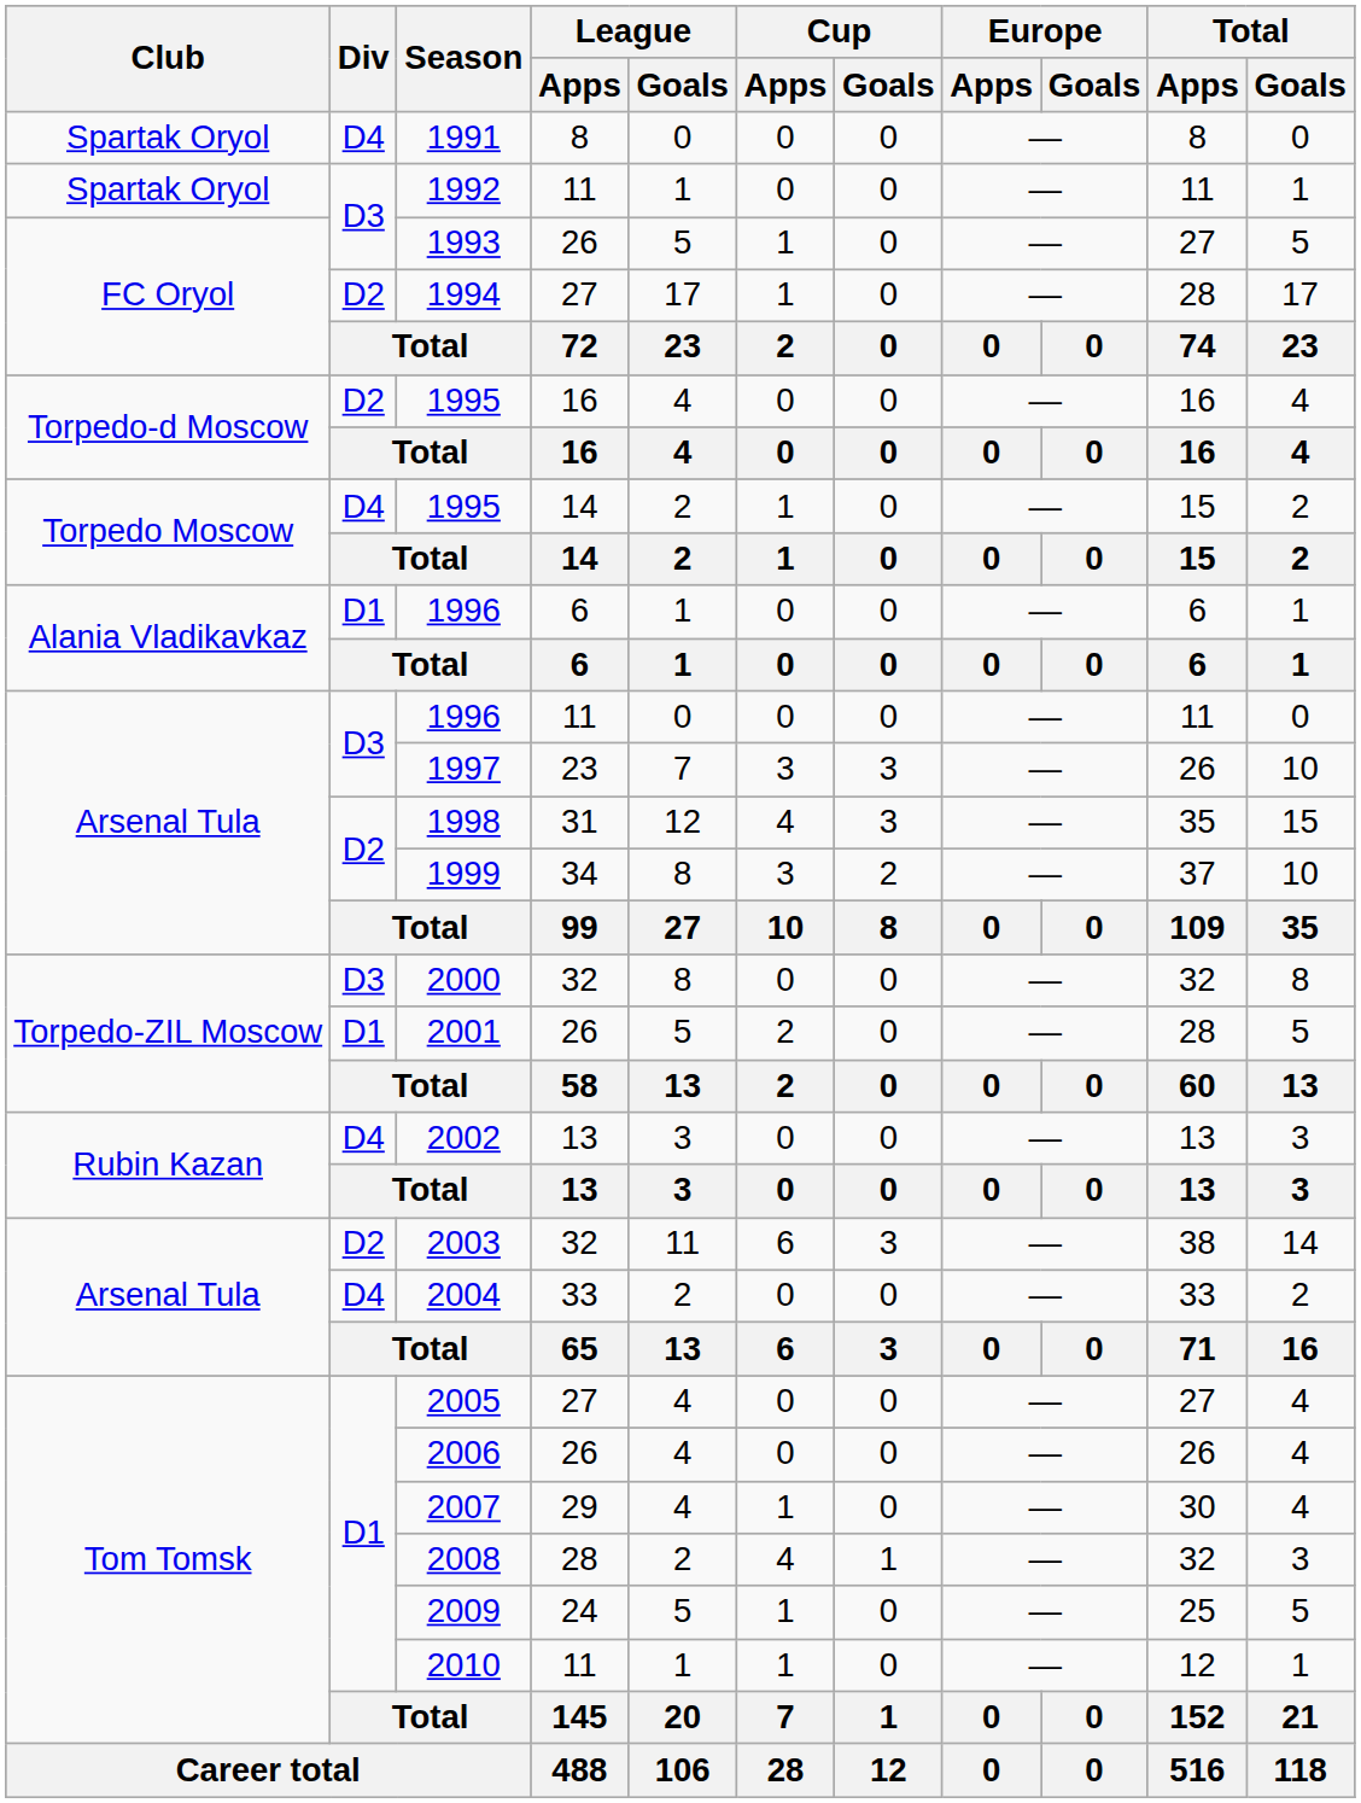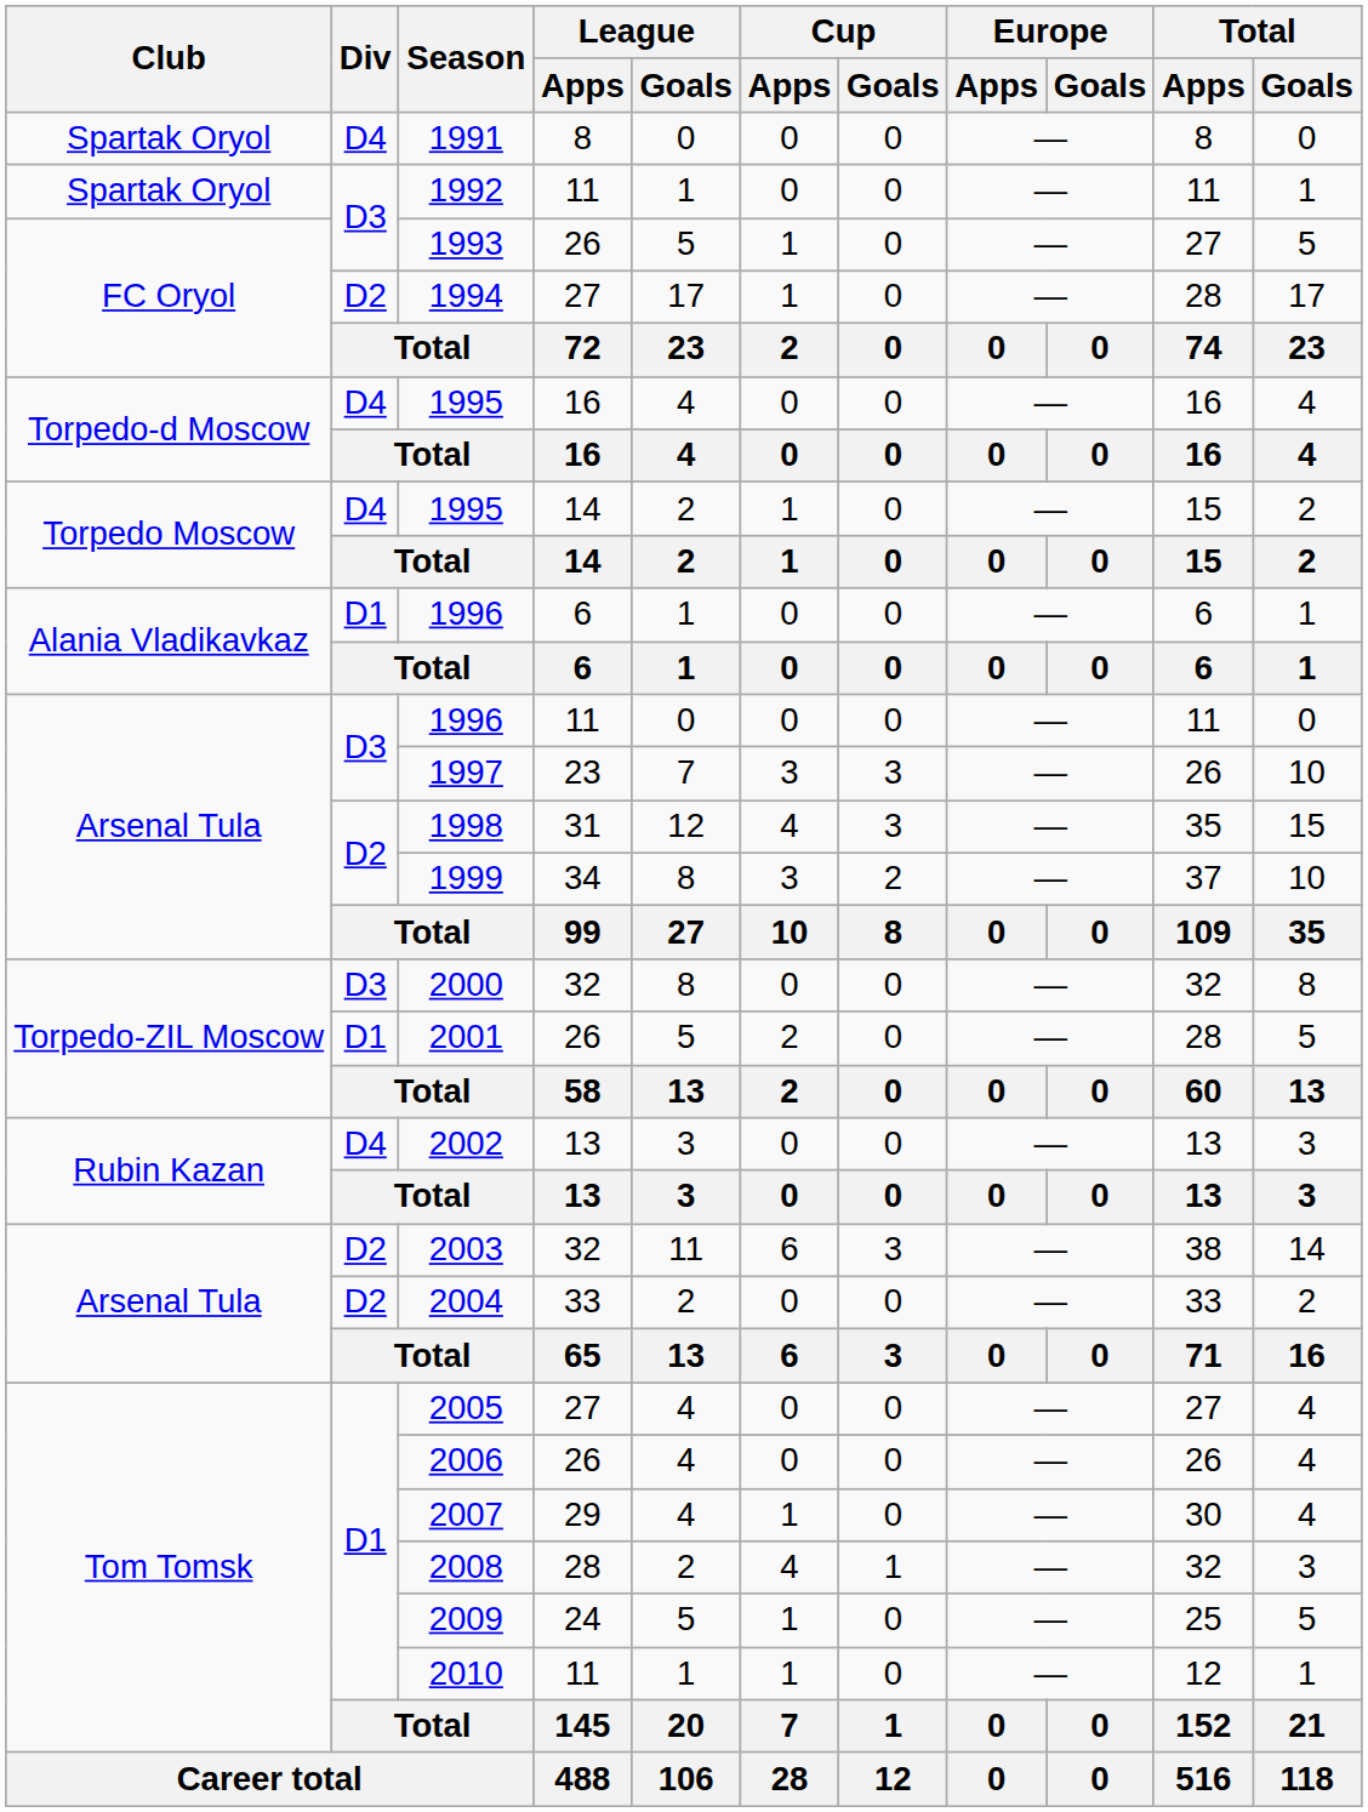 <table class="wikitable" style="text-align: center;">
 <tr>
 <th rowspan="2">Club</th>
 <th rowspan="2">Div</th>
 <th rowspan="2">Season</th>
 <th colspan="2">League</th>
 <th colspan="2">Cup</th>
 <th colspan="2">Europe</th>
 <th colspan="2">Total</th>
 </tr>
 <tr>
 <th>Apps</th>
 <th>Goals</th>
 <th>Apps</th>
 <th>Goals</th>
 <th>Apps</th>
 <th>Goals</th>
 <th>Apps</th>
 <th>Goals</th>
 </tr>
 <tr>
 <td rowspan="1" valign="center"> <a href='#'>Spartak Oryol</a></td>
 <td rowspan="1"><a href='#'>D4</a></td>
 <td><a href='#'>1991</a></td>
 <td>8</td>
 <td>0</td>
 <td>0</td>
 <td>0</td>
 <td colspan=2>—</td>
 <td>8</td>
 <td>0</td>
 </tr>
 <tr>
 <td rowspan="1" valign="center"> <a href='#'>Spartak Oryol</a></td>
 <td rowspan="2"><a href='#'>D3</a></td>
 <td><a href='#'>1992</a></td>
 <td>11</td>
 <td>1</td>
 <td>0</td>
 <td>0</td>
 <td colspan=2>—</td>
 <td>11</td>
 <td>1</td>
 </tr>
 <tr>
 <td rowspan="3" valign="center"> <a href='#'>FC Oryol</a></td>
 <td><a href='#'>1993</a></td>
 <td>26</td>
 <td>5</td>
 <td>1</td>
 <td>0</td>
 <td colspan=2>—</td>
 <td>27</td>
 <td>5</td>
 </tr>
 <tr>
 <td rowspan="1"><a href='#'>D2</a></td>
 <td><a href='#'>1994</a></td>
 <td>27</td>
 <td>17</td>
 <td>1</td>
 <td>0</td>
 <td colspan=2>—</td>
 <td>28</td>
 <td>17</td>
 </tr>
 <tr>
 <th colspan="2">Total</th>
 <th>72</th>
 <th>23</th>
 <th>2</th>
 <th>0</th>
 <th>0</th>
 <th>0</th>
 <th>74</th>
 <th>23</th>
 </tr>
 <tr>
 <td rowspan="2" valign="center"> <a href='#'>Torpedo-d Moscow</a></td>
-<td rowspan="1"><a href='#'>D2</a></td>
+<td rowspan="1"><a href='#'>D4</a></td>
 <td><a href='#'>1995</a></td>
 <td>16</td>
 <td>4</td>
 <td>0</td>
 <td>0</td>
 <td colspan=2>—</td>
 <td>16</td>
 <td>4</td>
 </tr>
 <tr>
 <th colspan="2">Total</th>
 <th>16</th>
 <th>4</th>
 <th>0</th>
 <th>0</th>
 <th>0</th>
 <th>0</th>
 <th>16</th>
 <th>4</th>
 </tr>
 <tr>
 <td rowspan="2" valign="center"> <a href='#'>Torpedo Moscow</a></td>
 <td rowspan="1"><a href='#'>D4</a></td>
 <td><a href='#'>1995</a></td>
 <td>14</td>
 <td>2</td>
 <td>1</td>
 <td>0</td>
 <td colspan=2>—</td>
 <td>15</td>
 <td>2</td>
 </tr>
 <tr>
 <th colspan="2">Total</th>
 <th>14</th>
 <th>2</th>
 <th>1</th>
 <th>0</th>
 <th>0</th>
 <th>0</th>
 <th>15</th>
 <th>2</th>
 </tr>
 <tr>
 <td rowspan="2" valign="center"> <a href='#'>Alania Vladikavkaz</a></td>
 <td rowspan="1"><a href='#'>D1</a></td>
 <td><a href='#'>1996</a></td>
 <td>6</td>
 <td>1</td>
 <td>0</td>
 <td>0</td>
 <td colspan=2>—</td>
 <td>6</td>
 <td>1</td>
 </tr>
 <tr>
 <th colspan="2">Total</th>
 <th>6</th>
 <th>1</th>
 <th>0</th>
 <th>0</th>
 <th>0</th>
 <th>0</th>
 <th>6</th>
 <th>1</th>
 </tr>
 <tr>
 <td rowspan="5" valign="center"> <a href='#'>Arsenal Tula</a></td>
 <td rowspan="2"><a href='#'>D3</a></td>
 <td><a href='#'>1996</a></td>
 <td>11</td>
 <td>0</td>
 <td>0</td>
 <td>0</td>
 <td colspan=2>—</td>
 <td>11</td>
 <td>0</td>
 </tr>
 <tr>
 <td><a href='#'>1997</a></td>
 <td>23</td>
 <td>7</td>
 <td>3</td>
 <td>3</td>
 <td colspan=2>—</td>
 <td>26</td>
 <td>10</td>
 </tr>
 <tr>
 <td rowspan="2"><a href='#'>D2</a></td>
 <td><a href='#'>1998</a></td>
 <td>31</td>
 <td>12</td>
 <td>4</td>
 <td>3</td>
 <td colspan=2>—</td>
 <td>35</td>
 <td>15</td>
 </tr>
 <tr>
 <td><a href='#'>1999</a></td>
 <td>34</td>
 <td>8</td>
 <td>3</td>
 <td>2</td>
 <td colspan=2>—</td>
 <td>37</td>
 <td>10</td>
 </tr>
 <tr>
 <th colspan="2">Total</th>
 <th>99</th>
 <th>27</th>
 <th>10</th>
 <th>8</th>
 <th>0</th>
 <th>0</th>
 <th>109</th>
 <th>35</th>
 </tr>
 <tr>
 <td rowspan="3" valign="center"> <a href='#'>Torpedo-ZIL Moscow</a></td>
 <td rowspan="1"><a href='#'>D3</a></td>
 <td><a href='#'>2000</a></td>
 <td>32</td>
 <td>8</td>
 <td>0</td>
 <td>0</td>
 <td colspan=2>—</td>
 <td>32</td>
 <td>8</td>
 </tr>
 <tr>
 <td rowspan="1"><a href='#'>D1</a></td>
 <td><a href='#'>2001</a></td>
 <td>26</td>
 <td>5</td>
 <td>2</td>
 <td>0</td>
 <td colspan=2>—</td>
 <td>28</td>
 <td>5</td>
 </tr>
 <tr>
 <th colspan="2">Total</th>
 <th>58</th>
 <th>13</th>
 <th>2</th>
 <th>0</th>
 <th>0</th>
 <th>0</th>
 <th>60</th>
 <th>13</th>
 </tr>
 <tr>
 <td rowspan="2" valign="center"> <a href='#'>Rubin Kazan</a></td>
 <td rowspan="1"><a href='#'>D4</a></td>
 <td><a href='#'>2002</a></td>
 <td>13</td>
 <td>3</td>
 <td>0</td>
 <td>0</td>
 <td colspan=2>—</td>
 <td>13</td>
 <td>3</td>
 </tr>
 <tr>
 <th colspan="2">Total</th>
 <th>13</th>
 <th>3</th>
 <th>0</th>
 <th>0</th>
 <th>0</th>
 <th>0</th>
 <th>13</th>
 <th>3</th>
 </tr>
 <tr>
 <td rowspan="3" valign="center"> <a href='#'>Arsenal Tula</a></td>
 <td rowspan="1"><a href='#'>D2</a></td>
 <td><a href='#'>2003</a></td>
 <td>32</td>
 <td>11</td>
 <td>6</td>
 <td>3</td>
 <td colspan=2>—</td>
 <td>38</td>
 <td>14</td>
 </tr>
 <tr>
-<td rowspan="1"><a href='#'>D4</a></td>
+<td rowspan="1"><a href='#'>D2</a></td>
 <td><a href='#'>2004</a></td>
 <td>33</td>
 <td>2</td>
 <td>0</td>
 <td>0</td>
 <td colspan=2>—</td>
 <td>33</td>
 <td>2</td>
 </tr>
 <tr>
 <th colspan="2">Total</th>
 <th>65</th>
 <th>13</th>
 <th>6</th>
 <th>3</th>
 <th>0</th>
 <th>0</th>
 <th>71</th>
 <th>16</th>
 </tr>
 <tr>
 <td rowspan="7" valign="center"> <a href='#'>Tom Tomsk</a></td>
 <td rowspan="6"><a href='#'>D1</a></td>
 <td><a href='#'>2005</a></td>
 <td>27</td>
 <td>4</td>
 <td>0</td>
 <td>0</td>
 <td colspan=2>—</td>
 <td>27</td>
 <td>4</td>
 </tr>
 <tr>
 <td><a href='#'>2006</a></td>
 <td>26</td>
 <td>4</td>
 <td>0</td>
 <td>0</td>
 <td colspan=2>—</td>
 <td>26</td>
 <td>4</td>
 </tr>
 <tr>
 <td><a href='#'>2007</a></td>
 <td>29</td>
 <td>4</td>
 <td>1</td>
 <td>0</td>
 <td colspan=2>—</td>
 <td>30</td>
 <td>4</td>
 </tr>
 <tr>
 <td><a href='#'>2008</a></td>
 <td>28</td>
 <td>2</td>
 <td>4</td>
 <td>1</td>
 <td colspan=2>—</td>
 <td>32</td>
 <td>3</td>
 </tr>
 <tr>
 <td><a href='#'>2009</a></td>
 <td>24</td>
 <td>5</td>
 <td>1</td>
 <td>0</td>
 <td colspan=2>—</td>
 <td>25</td>
 <td>5</td>
 </tr>
 <tr>
 <td><a href='#'>2010</a></td>
 <td>11</td>
 <td>1</td>
 <td>1</td>
 <td>0</td>
 <td colspan=2>—</td>
 <td>12</td>
 <td>1</td>
 </tr>
 <tr>
 <th colspan="2">Total</th>
 <th>145</th>
 <th>20</th>
 <th>7</th>
 <th>1</th>
 <th>0</th>
 <th>0</th>
 <th>152</th>
 <th>21</th>
 </tr>
 <tr>
 <th colspan="3">Career total</th>
 <th>488</th>
 <th>106</th>
 <th>28</th>
 <th>12</th>
 <th>0</th>
 <th>0</th>
 <th>516</th>
 <th>118</th>
 </tr>
 </table>
